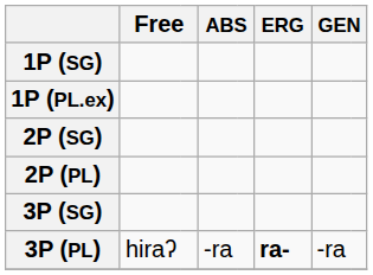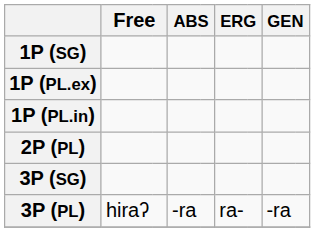 <table class="wikitable" style="text-align: center;">
 <tr>
 <th> </th>
 <th colspan="2">Free</th>
 <th colspan="2"><small>ABS</small></th>
 <th colspan="2"><small>ERG</small></th>
 <th colspan="2"><small>GEN</small></th>
 </tr>
 <tr>
 <th>1P (<small>SG</small>)</th>
 <td style="border-right-width: 0;"></td>
 <td style="border-left-width: 0;"> </td>
 <td style="border-right-width: 0;"></td>
 <td style="border-left-width: 0;"> </td>
 <td style="border-right-width: 0;"></td>
 <td style="border-left-width: 0;"> </td>
 <td style="border-right-width: 0;"></td>
 <td style="border-left-width: 0;"> </td>
 </tr>
 <tr>
 <th>1P (<small>PL.ex</small>)</th>
 <td style="border-right-width: 0;"></td>
 <td style="border-left-width: 0;"> </td>
 <td style="border-right-width: 0;"></td>
 <td style="border-left-width: 0;"> </td>
 <td style="border-right-width: 0;"></td>
 <td style="border-left-width: 0;"> </td>
 <td style="border-right-width: 0;"></td>
 <td style="border-left-width: 0;"> </td>
 </tr>
 <tr>
-<th>2P (<small>SG</small>)</th>
+<th>1P (<small>PL.in</small>)</th>
 <td style="border-right-width: 0;"></td>
 <td style="border-left-width: 0;"> </td>
 <td style="border-right-width: 0;"></td>
 <td style="border-left-width: 0;"> </td>
 <td style="border-right-width: 0;"></td>
 <td style="border-left-width: 0;"> </td>
 <td style="border-right-width: 0;"></td>
 <td style="border-left-width: 0;"> </td>
 </tr>
 <tr>
 <th>2P (<small>PL</small>)</th>
 <td style="border-right-width: 0;"></td>
 <td style="border-left-width: 0;"> </td>
 <td style="border-right-width: 0;"></td>
 <td style="border-left-width: 0;"> </td>
 <td style="border-right-width: 0;"></td>
 <td style="border-left-width: 0;"> </td>
 <td style="border-right-width: 0;"></td>
 <td style="border-left-width: 0;"> </td>
 </tr>
 <tr>
 <th>3P (<small>SG</small>)</th>
 <td style="border-right-width: 0;"></td>
 <td style="border-left-width: 0;"> </td>
 <td style="border-right-width: 0;"></td>
 <td style="border-left-width: 0;"> </td>
 <td style="border-right-width: 0;"></td>
 <td style="border-left-width: 0;"> </td>
 <td style="border-right-width: 0;"></td>
 <td style="border-left-width: 0;"> </td>
 </tr>
 <tr>
 <th>3P (<small>PL</small>)</th>
 <td style="border-right-width: 0;">hiraʔ</td>
 <td style="border-left-width: 0;"> </td>
 <td style="border-right-width: 0;">-ra</td>
 <td style="border-left-width: 0;"> </td>
-<td style="border-right-width: 0;"><strong>ra-</strong></td>
+<td style="border-right-width: 0;">ra-</td>
 <td style="border-left-width: 0;"> </td>
 <td style="border-right-width: 0;">-ra</td>
 <td style="border-left-width: 0;"> </td>
 </tr>
 <tr>
 </tr>
 </table>
